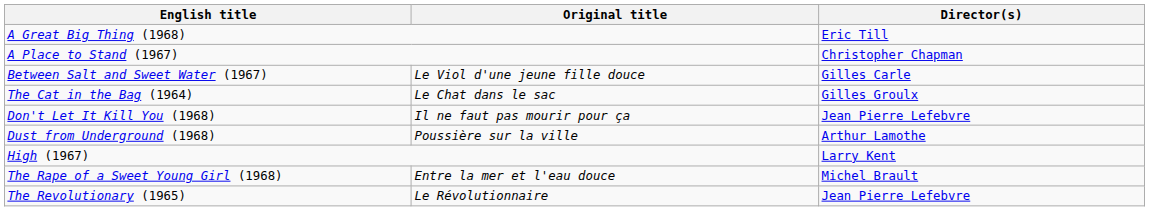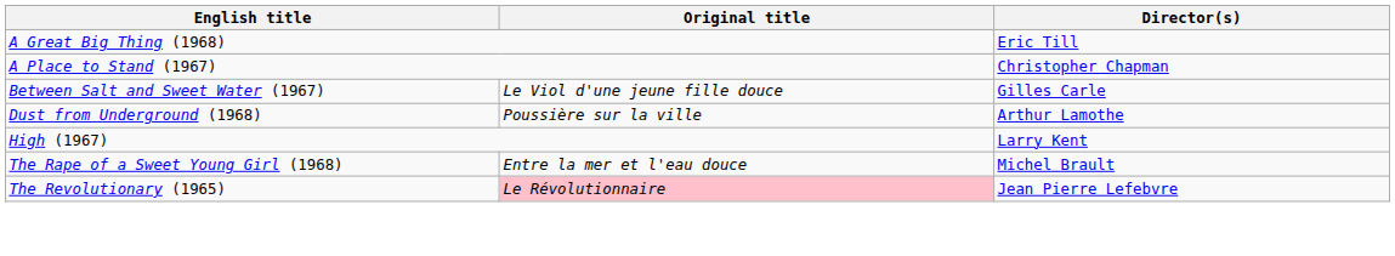 <table class="wikitable" width="95%" cellpadding="5">
 <tr>
 <th width="25%">English title</th>
 <th width="25%">Original title</th>
 <th width="20%">Director(s)</th>
 </tr>
 <tr>
 <td colspan="2"><em><a href='#'>A Great Big Thing</a></em> (1968)</td>
 <td><a href='#'>Eric Till</a></td>
 </tr>
 <tr>
 <td colspan="2"><em><a href='#'>A Place to Stand</a></em> (1967)</td>
 <td><a href='#'>Christopher Chapman</a></td>
 </tr>
 <tr>
 <td><em><a href='#'>Between Salt and Sweet Water</a></em> (1967)</td>
 <td><em>Le Viol d'une jeune fille douce</em></td>
 <td><a href='#'>Gilles Carle</a></td>
 </tr>
 <tr>
-<td><em><a href='#'>The Cat in the Bag</a></em> (1964)</td>
-<td><em>Le Chat dans le sac</em></td>
-<td><a href='#'>Gilles Groulx</a></td>
-</tr>
-<tr>
-<td><em><a href='#'>Don't Let It Kill You</a></em> (1968)</td>
-<td><em>Il ne faut pas mourir pour ça</em></td>
-<td><a href='#'>Jean Pierre Lefebvre</a></td>
-</tr>
-<tr>
 <td><em><a href='#'>Dust from Underground</a></em> (1968)</td>
 <td><em>Poussière sur la ville</em></td>
 <td><a href='#'>Arthur Lamothe</a></td>
 </tr>
 <tr>
 <td colspan="2"><em><a href='#'>High</a></em> (1967)</td>
 <td><a href='#'>Larry Kent</a></td>
 </tr>
 <tr>
 <td><em><a href='#'>The Rape of a Sweet Young Girl</a></em> (1968)</td>
 <td><em>Entre la mer et l'eau douce</em></td>
 <td><a href='#'>Michel Brault</a></td>
 </tr>
 <tr>
 <td><em><a href='#'>The Revolutionary</a></em> (1965)</td>
-<td><em>Le Révolutionnaire</em></td>
+<td style="background: pink;"><em>Le Révolutionnaire</em></td>
 <td><a href='#'>Jean Pierre Lefebvre</a></td>
 </tr>
 </table>
